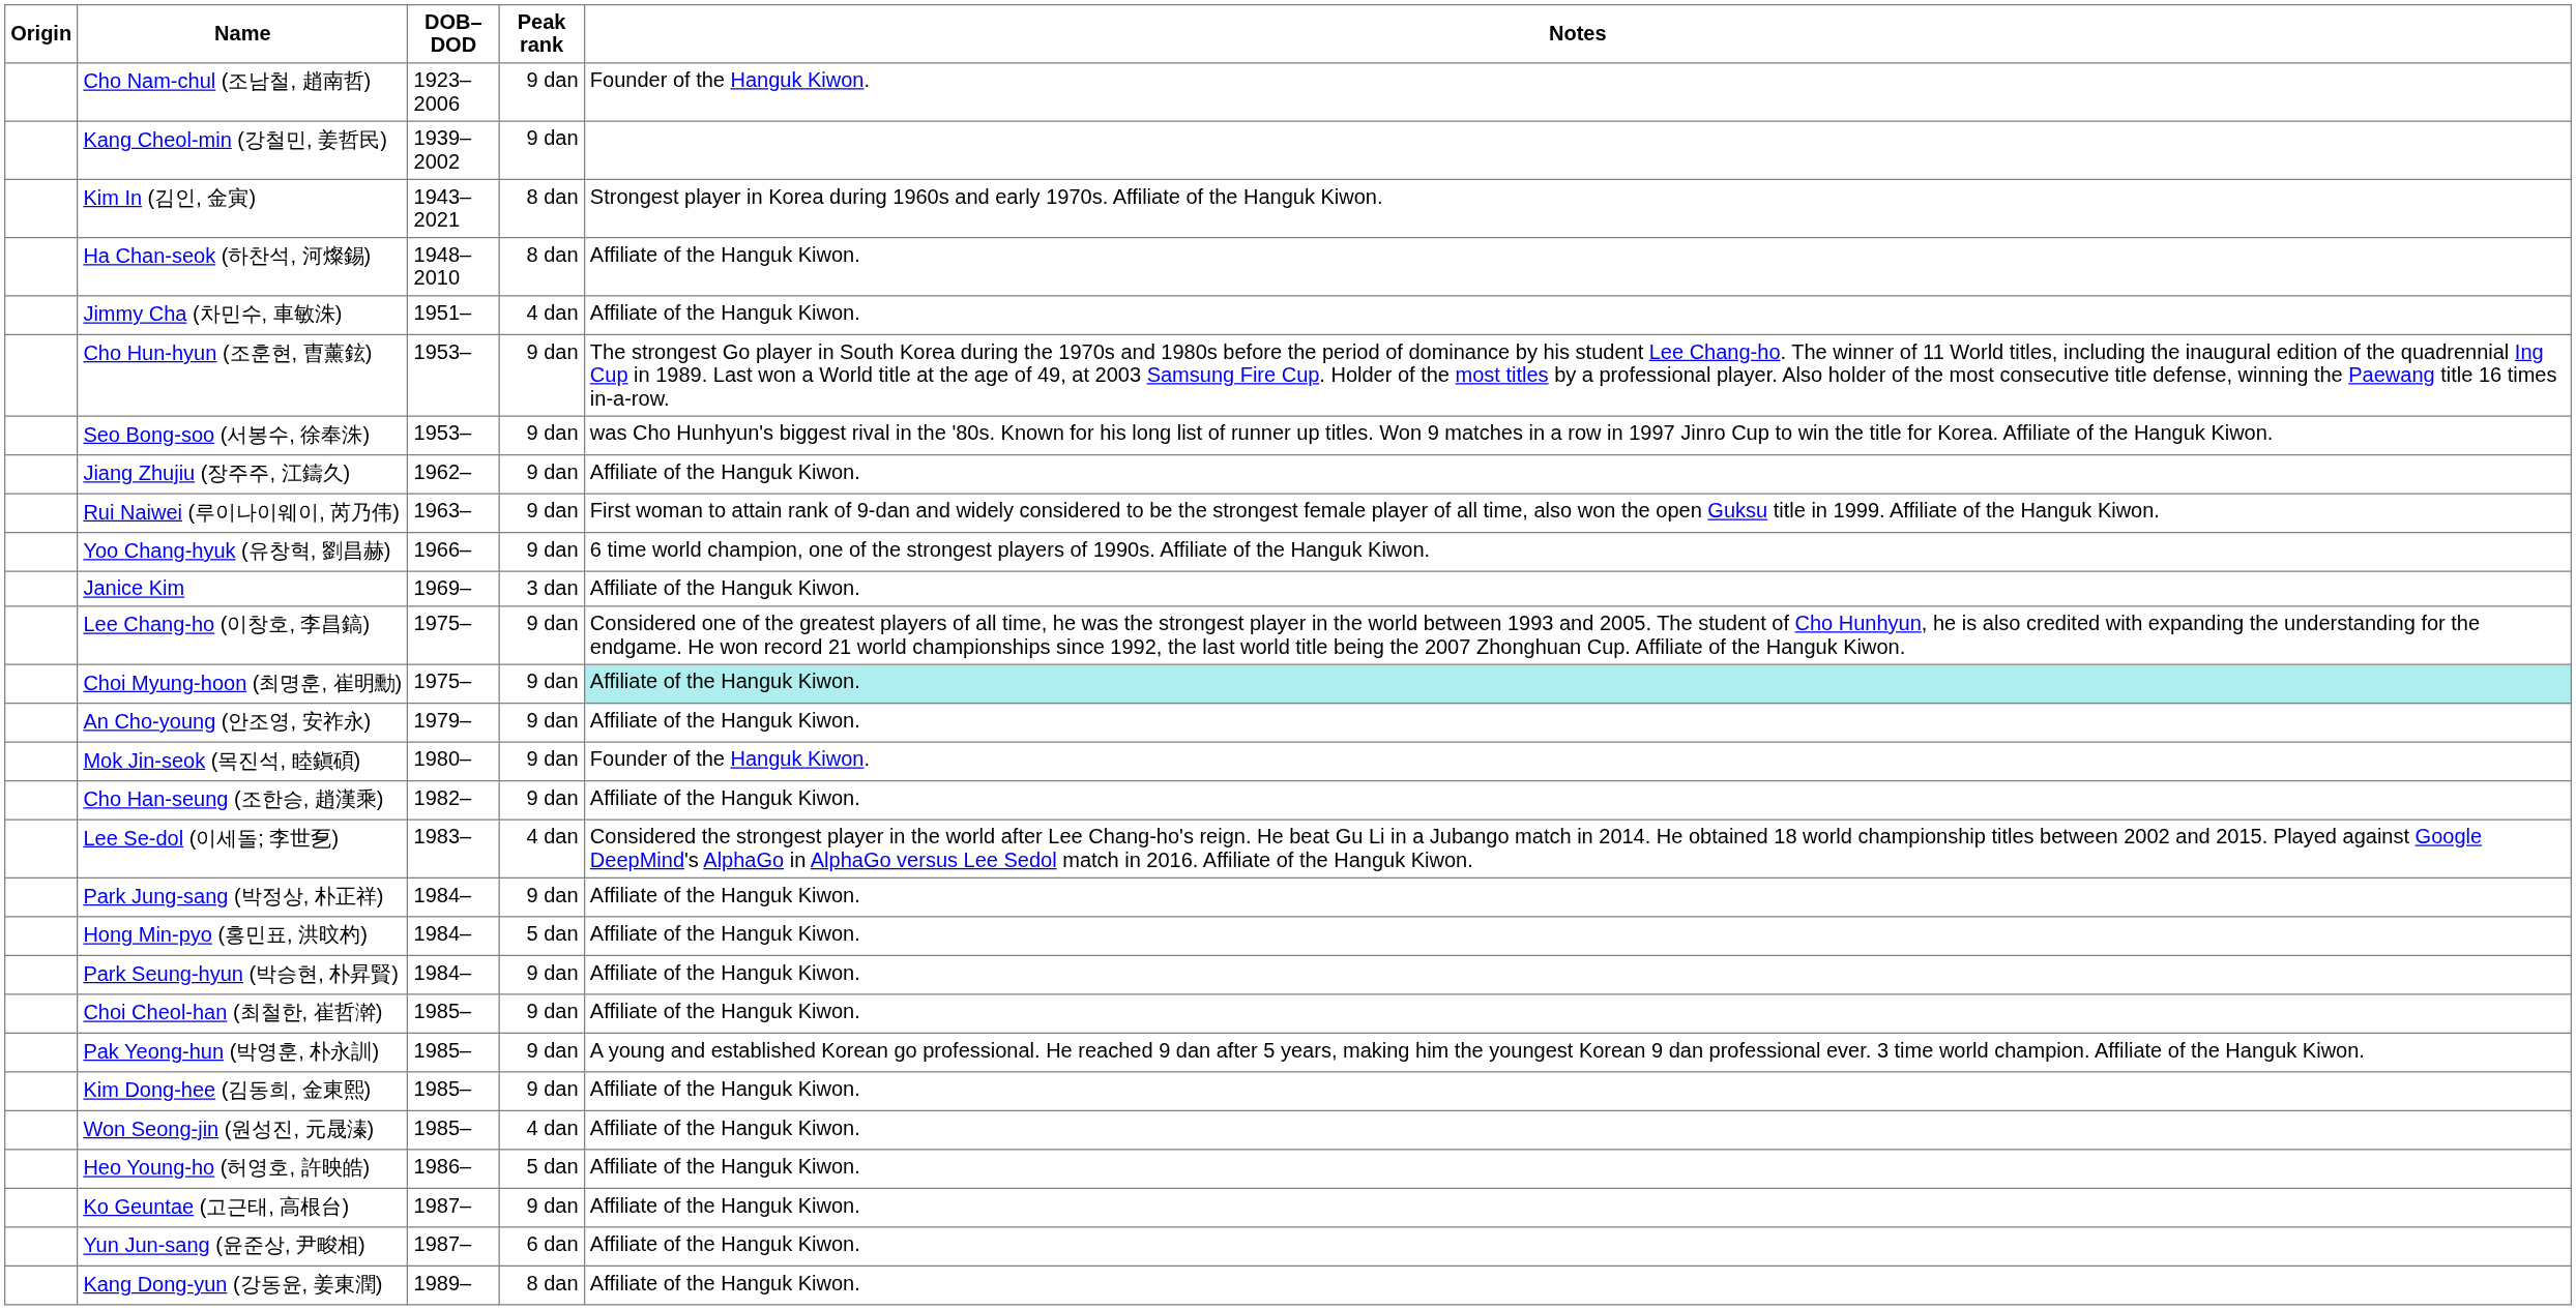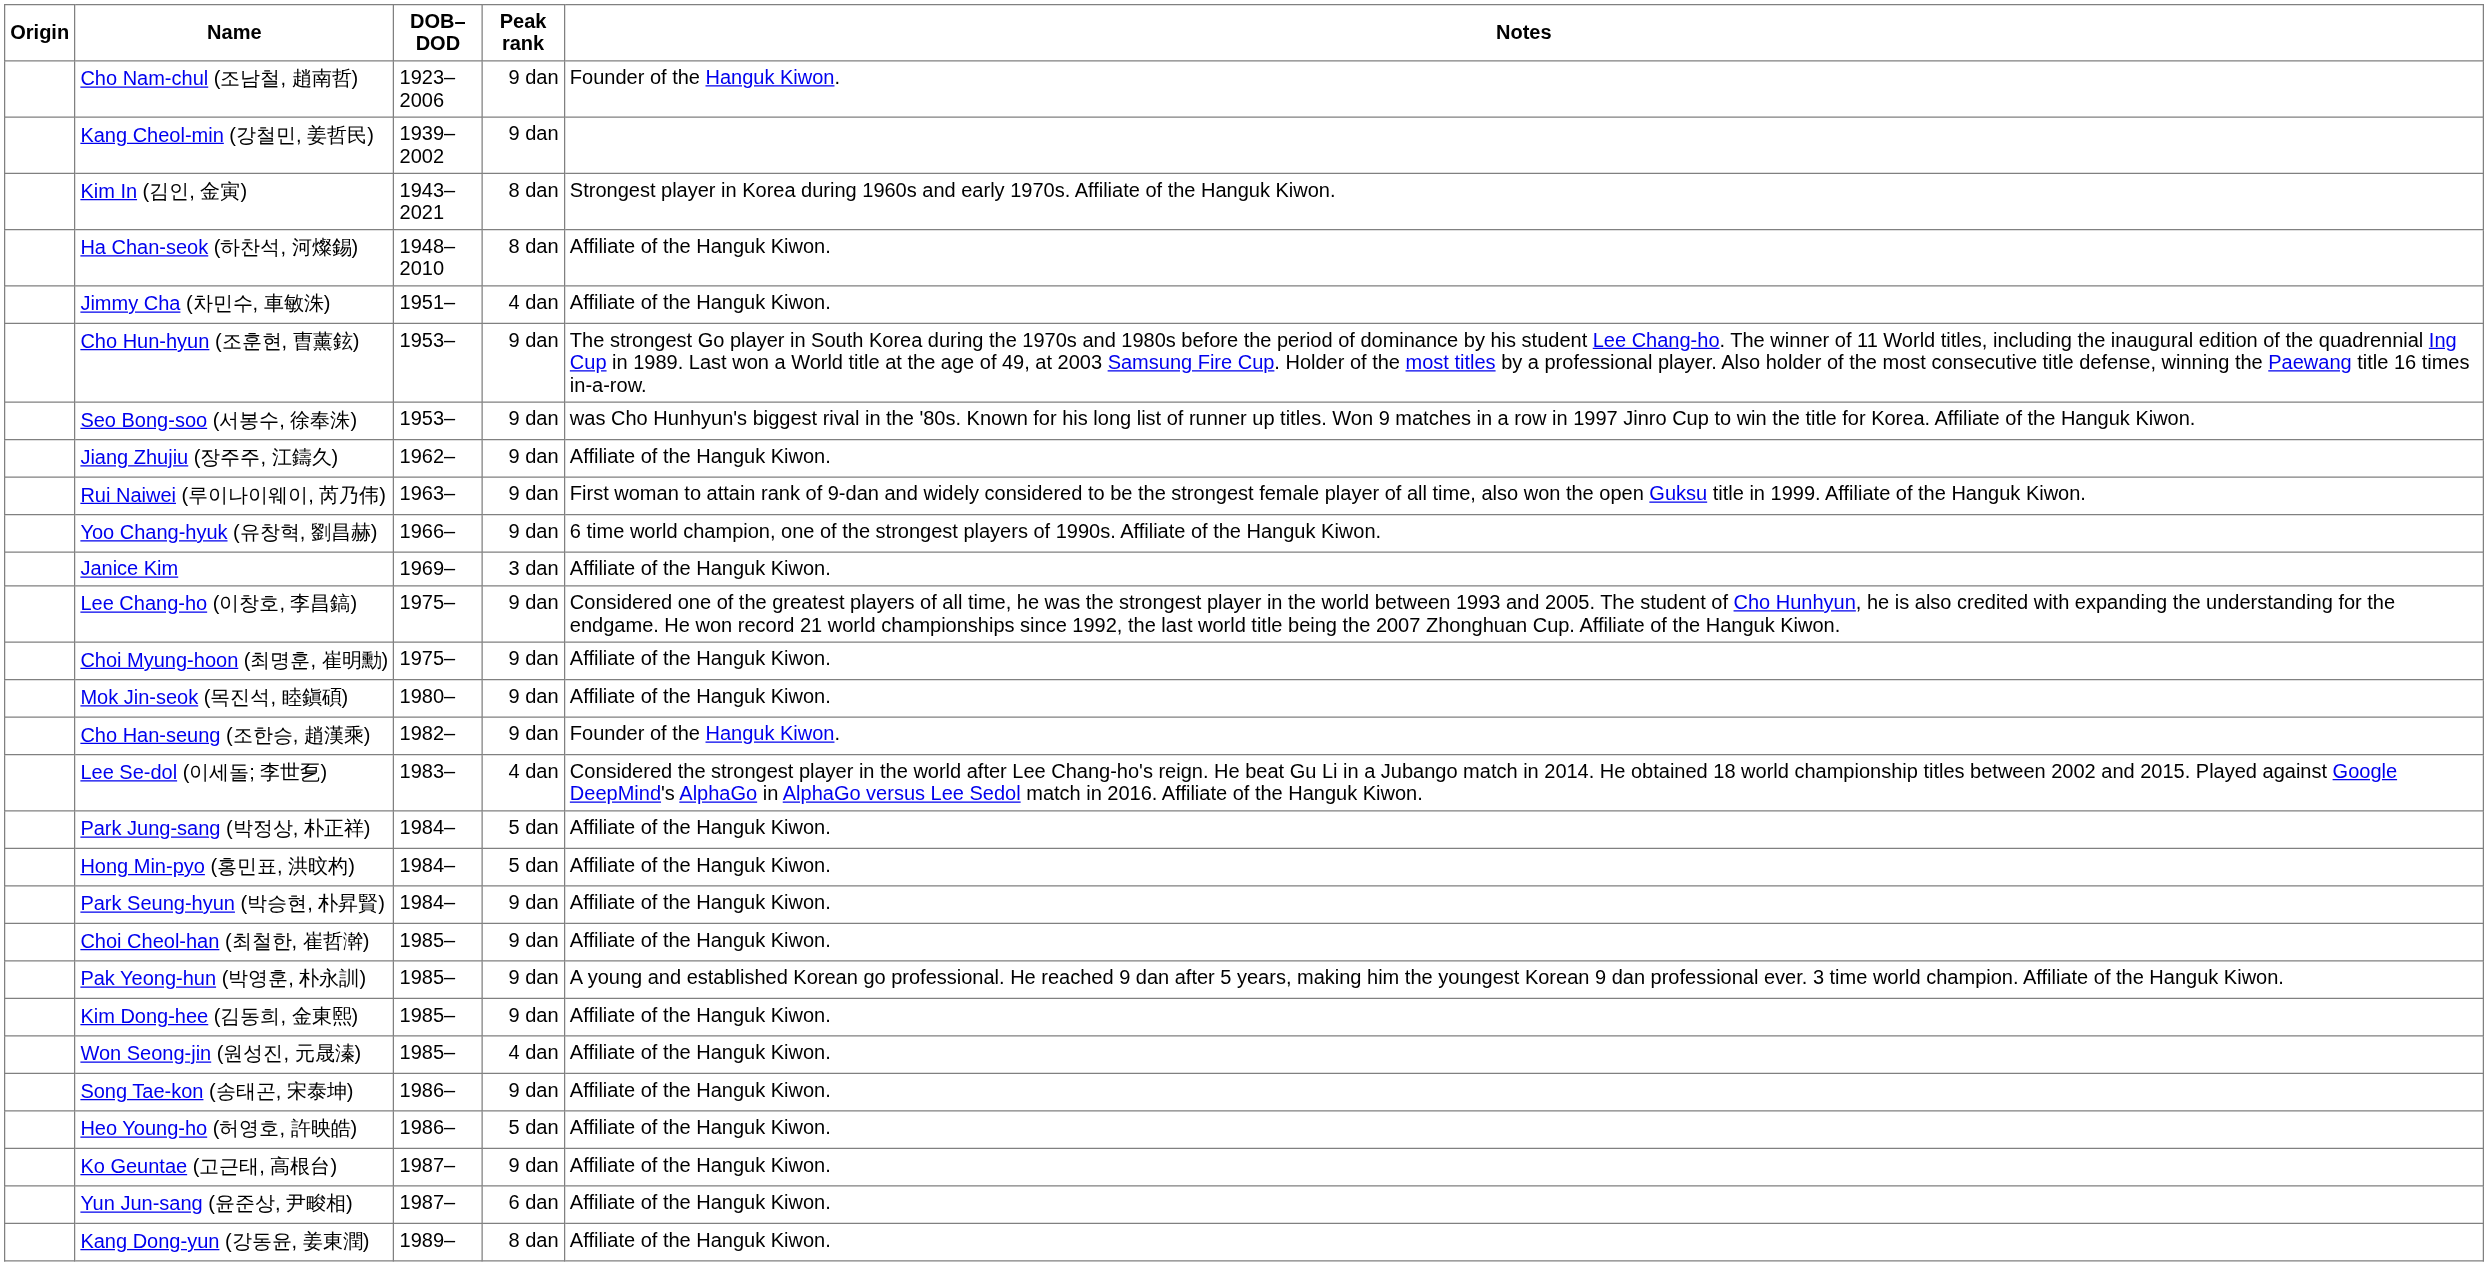 <table class="toccolours" border="1" cellpadding="4" cellspacing="0" style="border-collapse: collapse; margin:0;">
 <tr>
 <th>Origin</th>
 <th>Name</th>
 <th>DOB–DOD</th>
 <th>Peak rank</th>
 <th>Notes</th>
 </tr>
 <tr valign="top">
 <td></td>
 <td style="white-space:nowrap"><a href='#'>Cho Nam-chul</a> (조남철, 趙南哲)</td>
 <td>1923–2006</td>
 <td align="right" style="white-space:nowrap">9 dan</td>
 <td>Founder of the <a href='#'>Hanguk Kiwon</a>.</td>
 </tr>
 <tr valign="top">
 <td></td>
 <td style="white-space:nowrap"><a href='#'>Kang Cheol-min</a> (강철민, 姜哲民)</td>
 <td>1939–2002</td>
 <td align="right" style="white-space:nowrap">9 dan</td>
 <td></td>
 </tr>
 <tr valign="top">
 <td></td>
 <td style="white-space:nowrap"><a href='#'>Kim In</a> (김인, 金寅)</td>
 <td>1943–2021</td>
 <td align="right" style="white-space:nowrap">8 dan</td>
 <td>Strongest player in Korea during 1960s and early 1970s. Affiliate of the Hanguk Kiwon.</td>
 </tr>
 <tr valign="top">
 <td></td>
 <td style="white-space:nowrap"><a href='#'>Ha Chan-seok</a> (하찬석, 河燦錫)</td>
 <td>1948–2010</td>
 <td align="right" style="white-space:nowrap">8 dan</td>
 <td>Affiliate of the Hanguk Kiwon.</td>
 </tr>
 <tr valign="top">
 <td></td>
 <td style="white-space:nowrap"><a href='#'>Jimmy Cha</a> (차민수, 車敏洙)</td>
 <td>1951–</td>
 <td align="right" style="white-space:nowrap">4 dan</td>
 <td>Affiliate of the Hanguk Kiwon.</td>
 </tr>
 <tr valign="top">
 <td></td>
 <td style="white-space:nowrap"><a href='#'>Cho Hun-hyun</a> (조훈현, 曺薰鉉)</td>
 <td>1953–</td>
 <td align="right" style="white-space:nowrap">9 dan</td>
 <td>The strongest Go player in South Korea during the 1970s and 1980s before the period of dominance by his student <a href='#'>Lee Chang-ho</a>. The winner of 11 World titles, including the inaugural edition of the quadrennial <a href='#'>Ing Cup</a> in 1989. Last won a World title at the age of 49, at 2003 <a href='#'>Samsung Fire Cup</a>. Holder of the <a href='#'>most titles</a> by a professional player. Also holder of the most consecutive title defense, winning the <a href='#'>Paewang</a> title 16 times in-a-row.</td>
 </tr>
 <tr valign="top">
 <td></td>
 <td style="white-space:nowrap"><a href='#'>Seo Bong-soo</a> (서봉수, 徐奉洙)</td>
 <td>1953–</td>
 <td align="right" style="white-space:nowrap">9 dan</td>
 <td>was Cho Hunhyun's biggest rival in the '80s. Known for his long list of runner up titles. Won 9 matches in a row in 1997 Jinro Cup to win the title for Korea. Affiliate of the Hanguk Kiwon.</td>
 </tr>
 <tr valign="top">
 <td></td>
 <td style="white-space:nowrap"><a href='#'>Jiang Zhujiu</a> (장주주, 江鑄久)</td>
 <td>1962–</td>
 <td align="right" style="white-space:nowrap">9 dan</td>
 <td>Affiliate of the Hanguk Kiwon.</td>
 </tr>
 <tr valign="top">
 <td></td>
 <td style="white-space:nowrap"><a href='#'>Rui Naiwei</a> (루이나이웨이, 芮乃伟)</td>
 <td>1963–</td>
 <td align="right" style="white-space:nowrap">9 dan</td>
 <td>First woman to attain rank of 9-dan and widely considered to be the strongest female player of all time, also won the open <a href='#'>Guksu</a> title in 1999. Affiliate of the Hanguk Kiwon.</td>
 </tr>
 <tr valign="top">
 <td></td>
 <td style="white-space:nowrap"><a href='#'>Yoo Chang-hyuk</a> (유창혁, 劉昌赫)</td>
 <td>1966–</td>
 <td align="right" style="white-space:nowrap">9 dan</td>
 <td>6 time world champion, one of the strongest players of 1990s. Affiliate of the Hanguk Kiwon.</td>
 </tr>
 <tr valign="top">
 <td></td>
 <td style="white-space:nowrap"><a href='#'>Janice Kim</a></td>
 <td>1969–</td>
 <td align="right" style="white-space:nowrap">3 dan</td>
 <td>Affiliate of the Hanguk Kiwon.</td>
 </tr>
 <tr valign="top">
 <td></td>
 <td style="white-space:nowrap"><a href='#'>Lee Chang-ho</a> (이창호, 李昌鎬)</td>
 <td>1975–</td>
 <td align="right" style="white-space:nowrap">9 dan</td>
 <td>Considered one of the greatest players of all time, he was the strongest player in the world between 1993 and 2005. The student of <a href='#'>Cho Hunhyun</a>, he is also credited with expanding the understanding for the endgame. He won record 21 world championships since 1992, the last world title being the 2007 Zhonghuan Cup. Affiliate of the Hanguk Kiwon.</td>
 </tr>
 <tr valign="top">
 <td></td>
 <td style="white-space:nowrap"><a href='#'>Choi Myung-hoon</a> (최명훈, 崔明勳)</td>
 <td>1975–</td>
 <td align="right" style="white-space:nowrap">9 dan</td>
-<td style="background: paleturquoise;">Affiliate of the Hanguk Kiwon.</td>
-</tr>
-<tr valign="top">
-<td></td>
-<td style="white-space:nowrap"><a href='#'>An Cho-young</a> (안조영, 安祚永)</td>
-<td>1979–</td>
-<td align="right" style="white-space:nowrap">9 dan</td>
 <td>Affiliate of the Hanguk Kiwon.</td>
 </tr>
 <tr valign="top">
 <td></td>
 <td style="white-space:nowrap"><a href='#'>Mok Jin-seok</a> (목진석, 睦鎭碩)</td>
 <td>1980–</td>
 <td align="right" style="white-space:nowrap">9 dan</td>
-<td>Founder of the <a href='#'>Hanguk Kiwon</a>.</td>
+<td>Affiliate of the Hanguk Kiwon.</td>
 </tr>
 <tr valign="top">
 <td></td>
 <td style="white-space:nowrap"><a href='#'>Cho Han-seung</a> (조한승, 趙漢乘)</td>
 <td>1982–</td>
 <td align="right" style="white-space:nowrap">9 dan</td>
-<td>Affiliate of the Hanguk Kiwon.</td>
+<td>Founder of the <a href='#'>Hanguk Kiwon</a>.</td>
 </tr>
 <tr valign="top">
 <td></td>
 <td style="white-space:nowrap"><a href='#'>Lee Se-dol</a> (이세돌; 李世乭)</td>
 <td>1983–</td>
 <td align="right" style="white-space:nowrap">4 dan</td>
 <td>Considered the strongest player in the world after Lee Chang-ho's reign. He beat Gu Li in a Jubango match in 2014. He obtained 18 world championship titles between 2002 and 2015. Played against <a href='#'>Google DeepMind</a>'s <a href='#'>AlphaGo</a> in <a href='#'>AlphaGo versus Lee Sedol</a> match in 2016. Affiliate of the Hanguk Kiwon.</td>
 </tr>
 <tr valign="top">
 <td></td>
 <td style="white-space:nowrap"><a href='#'>Park Jung-sang</a> (박정상, 朴正祥)</td>
 <td>1984–</td>
-<td align="right" style="white-space:nowrap">9 dan</td>
+<td align="right" style="white-space:nowrap">5 dan</td>
 <td>Affiliate of the Hanguk Kiwon.</td>
 </tr>
 <tr valign="top">
 <td></td>
 <td style="white-space:nowrap"><a href='#'>Hong Min-pyo</a> (홍민표, 洪旼杓)</td>
 <td>1984–</td>
 <td align="right" style="white-space:nowrap">5 dan</td>
 <td>Affiliate of the Hanguk Kiwon.</td>
 </tr>
 <tr valign="top">
 <td></td>
 <td style="white-space:nowrap"><a href='#'>Park Seung-hyun</a> (박승현, 朴昇賢)</td>
 <td>1984–</td>
 <td align="right" style="white-space:nowrap">9 dan</td>
 <td>Affiliate of the Hanguk Kiwon.</td>
 </tr>
 <tr valign="top">
 <td></td>
 <td style="white-space:nowrap"><a href='#'>Choi Cheol-han</a> (최철한, 崔哲澣)</td>
 <td>1985–</td>
 <td align="right" style="white-space:nowrap">9 dan</td>
 <td>Affiliate of the Hanguk Kiwon.</td>
 </tr>
 <tr valign="top">
 <td></td>
 <td style="white-space:nowrap"><a href='#'>Pak Yeong-hun</a> (박영훈, 朴永訓)</td>
 <td>1985–</td>
 <td align="right" style="white-space:nowrap">9 dan</td>
 <td>A young and established Korean go professional. He reached 9 dan after 5 years, making him the youngest Korean 9 dan professional ever. 3 time world champion. Affiliate of the Hanguk Kiwon.</td>
 </tr>
 <tr valign="top">
 <td></td>
 <td style="white-space:nowrap"><a href='#'>Kim Dong-hee</a> (김동희, 金東熙)</td>
 <td>1985–</td>
 <td align="right" style="white-space:nowrap">9 dan</td>
 <td>Affiliate of the Hanguk Kiwon.</td>
 </tr>
 <tr valign="top">
 <td></td>
 <td style="white-space:nowrap"><a href='#'>Won Seong-jin</a> (원성진, 元晟溱)</td>
 <td>1985–</td>
 <td align="right" style="white-space:nowrap">4 dan</td>
 <td>Affiliate of the Hanguk Kiwon.</td>
 </tr>
 <tr valign="top">
 <td></td>
+<td style="white-space:nowrap"><a href='#'>Song Tae-kon</a> (송태곤, 宋泰坤)</td>
+<td>1986–</td>
+<td align="right" style="white-space:nowrap">9 dan</td>
+<td>Affiliate of the Hanguk Kiwon.</td>
+</tr>
+<tr valign="top">
+<td></td>
 <td style="white-space:nowrap"><a href='#'>Heo Young-ho</a> (허영호, 許映皓)</td>
 <td>1986–</td>
 <td align="right" style="white-space:nowrap">5 dan</td>
 <td>Affiliate of the Hanguk Kiwon.</td>
 </tr>
 <tr valign="top">
 <td></td>
 <td style="white-space:nowrap"><a href='#'>Ko Geuntae</a> (고근태, 高根台)</td>
 <td>1987–</td>
 <td align="right" style="white-space:nowrap">9 dan</td>
 <td>Affiliate of the Hanguk Kiwon.</td>
 </tr>
 <tr valign="top">
 <td></td>
 <td style="white-space:nowrap"><a href='#'>Yun Jun-sang</a> (윤준상, 尹畯相)</td>
 <td>1987–</td>
 <td align="right" style="white-space:nowrap">6 dan</td>
 <td>Affiliate of the Hanguk Kiwon.</td>
 </tr>
 <tr valign="top">
 <td></td>
 <td style="white-space:nowrap"><a href='#'>Kang Dong-yun</a> (강동윤, 姜東潤)</td>
 <td>1989–</td>
 <td align="right" style="white-space:nowrap">8 dan</td>
 <td>Affiliate of the Hanguk Kiwon.</td>
 </tr>
 </table>
